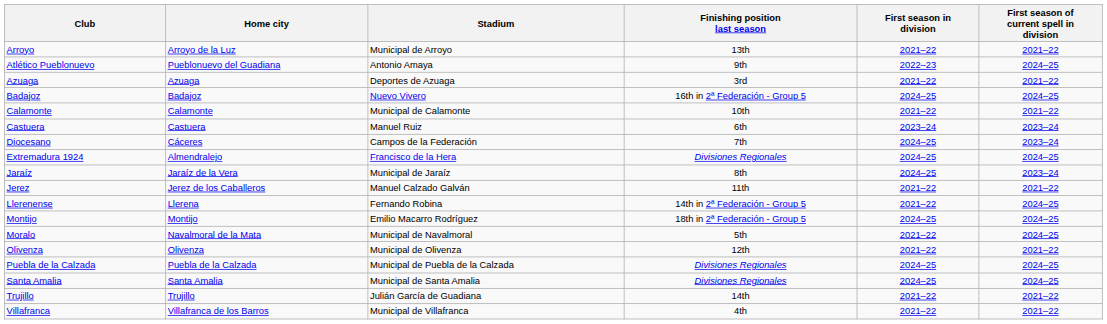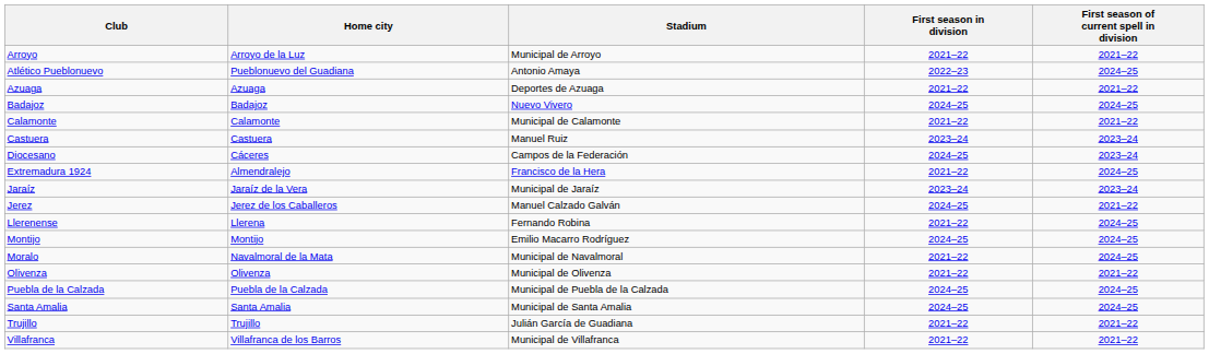 <table class="wikitable sortable" width=95% style="font-size:80%">
 <tr>
 <th>Club</th>
 <th>Home city</th>
 <th>Stadium</th>
-<th>Finishing position<br><a href='#'>last season</a></th>
 <th>First season in<br>division</th>
 <th>First season of<br>current spell in<br> division</th>
 </tr>
 <tr>
 <td style="text-align:left;"><a href='#'>Arroyo</a></td>
 <td><a href='#'>Arroyo de la Luz</a></td>
 <td>Municipal de Arroyo</td>
-<td align=center>13th</td>
 <td align=center><a href='#'>2021–22</a></td>
 <td align=center><a href='#'>2021–22</a></td>
 </tr>
 <tr>
 <td style="text-align:left;"><a href='#'>Atlético Pueblonuevo</a></td>
 <td><a href='#'>Pueblonuevo del Guadiana</a></td>
 <td>Antonio Amaya</td>
-<td align=center>9th</td>
 <td align=center><a href='#'>2022–23</a></td>
 <td align=center><a href='#'>2024–25</a></td>
 </tr>
 <tr>
 <td style="text-align:left;"><a href='#'>Azuaga</a></td>
 <td><a href='#'>Azuaga</a></td>
 <td>Deportes de Azuaga</td>
-<td align=center>3rd</td>
 <td align=center><a href='#'>2021–22</a></td>
 <td align=center><a href='#'>2021–22</a></td>
 </tr>
 <tr>
 <td style="text-align:left;"><a href='#'>Badajoz</a></td>
 <td><a href='#'>Badajoz</a></td>
 <td><a href='#'>Nuevo Vivero</a></td>
-<td align=center>16th in <a href='#'>2ª Federación - Group 5</a></td>
 <td align=center><a href='#'>2024–25</a></td>
 <td align=center><a href='#'>2024–25</a></td>
 </tr>
 <tr>
 <td style="text-align:left;"><a href='#'>Calamonte</a></td>
 <td><a href='#'>Calamonte</a></td>
 <td>Municipal de Calamonte</td>
-<td align=center>10th</td>
 <td align=center><a href='#'>2021–22</a></td>
 <td align=center><a href='#'>2021–22</a></td>
 </tr>
 <tr>
 <td style="text-align:left;"><a href='#'>Castuera</a></td>
 <td><a href='#'>Castuera</a></td>
 <td>Manuel Ruiz</td>
-<td align=center>6th</td>
 <td align=center><a href='#'>2023–24</a></td>
 <td align=center><a href='#'>2023–24</a></td>
 </tr>
 <tr>
 <td style="text-align:left;"><a href='#'>Diocesano</a></td>
 <td><a href='#'>Cáceres</a></td>
 <td>Campos de la Federación</td>
-<td align=center>7th</td>
 <td align=center><a href='#'>2024–25</a></td>
 <td align=center><a href='#'>2023–24</a></td>
 </tr>
 <tr>
 <td style="text-align:left;"><a href='#'>Extremadura 1924</a></td>
 <td><a href='#'>Almendralejo</a></td>
 <td><a href='#'>Francisco de la Hera</a></td>
-<td align=center><em><a href='#'>Divisiones Regionales</a></em></td>
-<td align=center><a href='#'>2024–25</a></td>
+<td align=center><a href='#'>2021–22</a></td>
 <td align=center><a href='#'>2024–25</a></td>
 </tr>
 <tr>
 <td style="text-align:left;"><a href='#'>Jaraíz</a></td>
 <td><a href='#'>Jaraíz de la Vera</a></td>
 <td>Municipal de Jaraíz</td>
-<td align=center>8th</td>
-<td align=center><a href='#'>2024–25</a></td>
+<td align=center><a href='#'>2023–24</a></td>
 <td align=center><a href='#'>2023–24</a></td>
 </tr>
 <tr>
 <td style="text-align:left;"><a href='#'>Jerez</a></td>
 <td><a href='#'>Jerez de los Caballeros</a></td>
 <td>Manuel Calzado Galván</td>
-<td align=center>11th</td>
-<td align=center><a href='#'>2021–22</a></td>
+<td align=center><a href='#'>2024–25</a></td>
 <td align=center><a href='#'>2021–22</a></td>
 </tr>
 <tr>
 <td style="text-align:left;"><a href='#'>Llerenense</a></td>
 <td><a href='#'>Llerena</a></td>
 <td>Fernando Robina</td>
-<td align=center>14th in <a href='#'>2ª Federación - Group 5</a></td>
 <td align=center><a href='#'>2021–22</a></td>
 <td align=center><a href='#'>2024–25</a></td>
 </tr>
 <tr>
 <td style="text-align:left;"><a href='#'>Montijo</a></td>
 <td><a href='#'>Montijo</a></td>
 <td>Emilio Macarro Rodríguez</td>
-<td align=center>18th in <a href='#'>2ª Federación - Group 5</a></td>
 <td align=center><a href='#'>2024–25</a></td>
 <td align=center><a href='#'>2024–25</a></td>
 </tr>
 <tr>
 <td style="text-align:left;"><a href='#'>Moralo</a></td>
 <td><a href='#'>Navalmoral de la Mata</a></td>
 <td>Municipal de Navalmoral</td>
-<td align=center>5th</td>
 <td align=center><a href='#'>2021–22</a></td>
 <td align=center><a href='#'>2024–25</a></td>
 </tr>
 <tr>
 <td style="text-align:left;"><a href='#'>Olivenza</a></td>
 <td><a href='#'>Olivenza</a></td>
 <td>Municipal de Olivenza</td>
-<td align=center>12th</td>
 <td align=center><a href='#'>2021–22</a></td>
 <td align=center><a href='#'>2021–22</a></td>
 </tr>
 <tr>
 <td style="text-align:left;"><a href='#'>Puebla de la Calzada</a></td>
 <td><a href='#'>Puebla de la Calzada</a></td>
 <td>Municipal de Puebla de la Calzada</td>
-<td align=center><em><a href='#'>Divisiones Regionales</a></em></td>
 <td align=center><a href='#'>2024–25</a></td>
 <td align=center><a href='#'>2024–25</a></td>
 </tr>
 <tr>
 <td style="text-align:left;"><a href='#'>Santa Amalia</a></td>
 <td><a href='#'>Santa Amalia</a></td>
 <td>Municipal de Santa Amalia</td>
-<td align=center><em><a href='#'>Divisiones Regionales</a></em></td>
 <td align=center><a href='#'>2024–25</a></td>
 <td align=center><a href='#'>2024–25</a></td>
 </tr>
 <tr>
 <td style="text-align:left;"><a href='#'>Trujillo</a></td>
 <td><a href='#'>Trujillo</a></td>
 <td>Julián García de Guadiana</td>
-<td align=center>14th</td>
 <td align=center><a href='#'>2021–22</a></td>
 <td align=center><a href='#'>2021–22</a></td>
 </tr>
 <tr>
 <td style="text-align:left;"><a href='#'>Villafranca</a></td>
 <td><a href='#'>Villafranca de los Barros</a></td>
 <td>Municipal de Villafranca</td>
-<td align=center>4th</td>
 <td align=center><a href='#'>2021–22</a></td>
 <td align=center><a href='#'>2021–22</a></td>
 </tr>
 </table>
